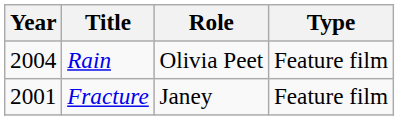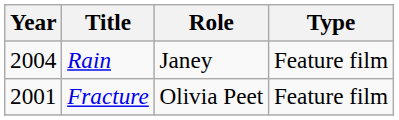 <table class="wikitable">
 <tr>
 <th>Year</th>
 <th>Title</th>
 <th>Role</th>
 <th>Type</th>
 </tr>
 <tr>
 <td>2004</td>
 <td><em><a href='#'>Rain</a></em></td>
-<td>Olivia Peet</td>
+<td>Janey</td>
 <td>Feature film</td>
 </tr>
 <tr>
 <td>2001</td>
 <td><em><a href='#'>Fracture</a></em></td>
-<td>Janey</td>
+<td>Olivia Peet</td>
 <td>Feature film</td>
 </tr>
 </table>
